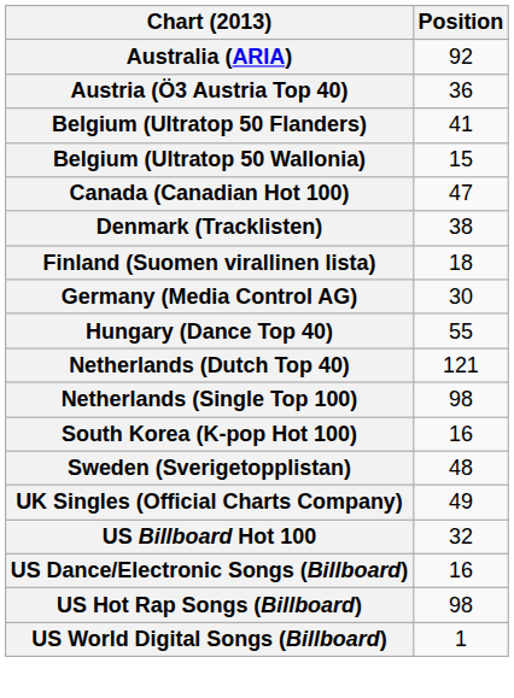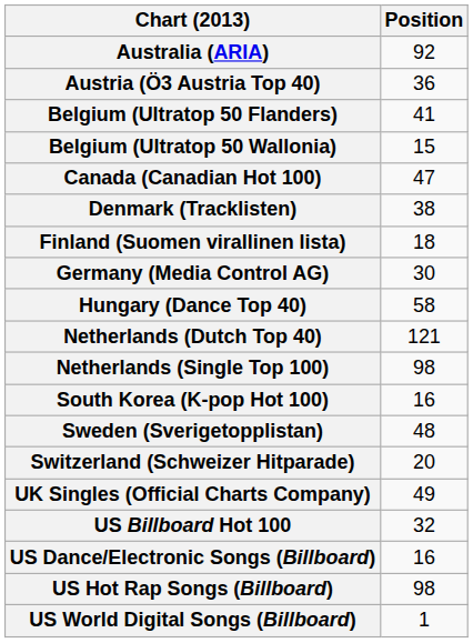 <table class="wikitable plainrowheaders sortable">
 <tr>
 <th scope="col">Chart (2013)</th>
 <th scope="col">Position</th>
 </tr>
 <tr>
 <th scope="row">Australia (<a href='#'>ARIA</a>)</th>
 <td style="text-align:center;">92</td>
 </tr>
 <tr>
 <th scope="row">Austria (Ö3 Austria Top 40)</th>
 <td style="text-align:center;">36</td>
 </tr>
 <tr>
 <th scope="row">Belgium (Ultratop 50 Flanders)</th>
 <td style="text-align:center;">41</td>
 </tr>
 <tr>
 <th scope="row">Belgium (Ultratop 50 Wallonia)</th>
 <td style="text-align:center;">15</td>
 </tr>
 <tr>
 <th scope="row">Canada (Canadian Hot 100)</th>
 <td style="text-align:center;">47</td>
 </tr>
 <tr>
 <th scope="row">Denmark (Tracklisten)</th>
 <td style="text-align:center;">38</td>
 </tr>
 <tr>
 <th scope="row">Finland (Suomen virallinen lista)</th>
 <td style="text-align:center;">18</td>
 </tr>
 <tr>
 <th scope="row">Germany (Media Control AG)</th>
 <td style="text-align:center;">30</td>
 </tr>
 <tr>
 <th scope="row">Hungary (Dance Top 40)</th>
-<td style="text-align:center;">55</td>
+<td style="text-align:center;">58</td>
 </tr>
 <tr>
 <th scope="row">Netherlands (Dutch Top 40)</th>
 <td align="center">121</td>
 </tr>
 <tr>
 <th scope="row">Netherlands (Single Top 100)</th>
 <td style="text-align:center;">98</td>
 </tr>
 <tr>
 <th scope="row">South Korea (K-pop Hot 100)</th>
 <td style="text-align:center;">16</td>
 </tr>
 <tr>
 <th scope="row">Sweden (Sverigetopplistan)</th>
 <td style="text-align:center;">48</td>
+</tr>
+<tr>
+<th scope="row">Switzerland (Schweizer Hitparade)</th>
+<td style="text-align:center;">20</td>
 </tr>
 <tr>
 <th scope="row">UK Singles (Official Charts Company)</th>
 <td style="text-align:center;">49</td>
 </tr>
 <tr>
 <th scope="row">US <em>Billboard</em> Hot 100</th>
 <td style="text-align:center;">32</td>
 </tr>
 <tr>
 <th scope="row">US Dance/Electronic Songs (<em>Billboard</em>)</th>
 <td style="text-align:center;">16</td>
 </tr>
 <tr>
 <th scope="row">US Hot Rap Songs (<em>Billboard</em>)</th>
 <td style="text-align:center;">98</td>
 </tr>
 <tr>
 <th scope="row">US World Digital Songs (<em>Billboard</em>)</th>
 <td style="text-align:center;">1</td>
 </tr>
 </table>
